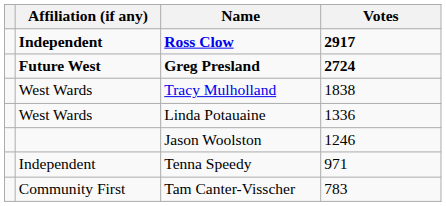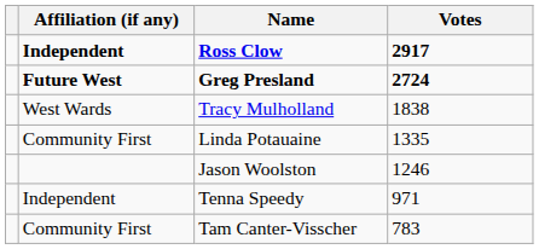 <table class="wikitable" style="width:51%;">
 <tr>
 <th style="width:1%;"></th>
 <th style="width:15%;">Affiliation (if any)</th>
 <th style="width:20%;">Name</th>
 <th style="width:15%;">Votes</th>
 </tr>
 <tr>
 <td bgcolor=></td>
 <td><strong>Independent</strong></td>
 <td><strong><a href='#'>Ross Clow</a></strong></td>
 <td><strong>2917</strong></td>
 </tr>
 <tr>
 <td bgcolor=></td>
 <td><strong>Future West</strong></td>
 <td><strong>Greg Presland</strong></td>
 <td><strong>2724</strong></td>
 </tr>
 <tr>
 <td bgcolor=></td>
 <td>West Wards</td>
 <td><a href='#'>Tracy Mulholland</a></td>
 <td>1838</td>
 </tr>
 <tr>
 <td bgcolor=></td>
-<td>West Wards</td>
+<td>Community First</td>
 <td>Linda Potauaine</td>
-<td>1336</td>
+<td>1335</td>
 </tr>
 <tr>
 <td bgcolor=></td>
 <td></td>
 <td>Jason Woolston</td>
 <td>1246</td>
 </tr>
 <tr>
 <td bgcolor=></td>
 <td>Independent</td>
 <td>Tenna Speedy</td>
 <td>971</td>
 </tr>
 <tr>
 <td bgcolor=></td>
 <td>Community First</td>
 <td>Tam Canter-Visscher</td>
 <td>783</td>
 </tr>
 </table>
